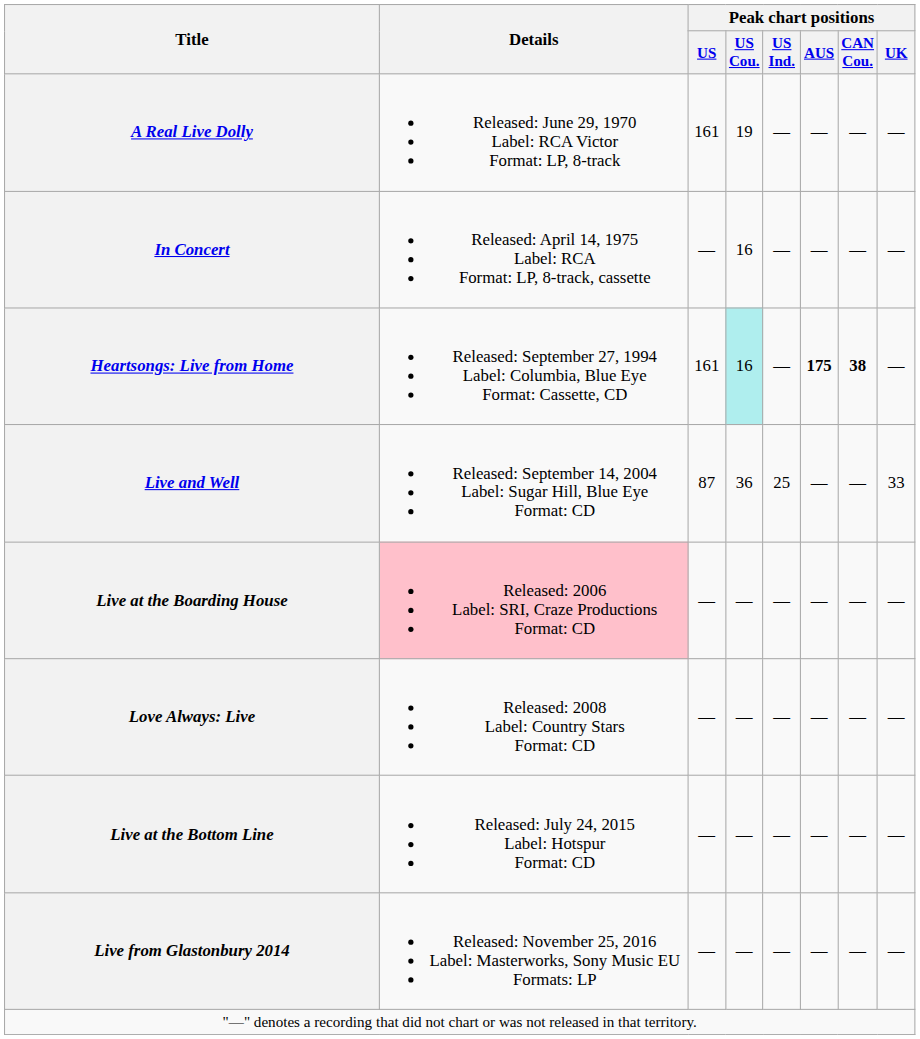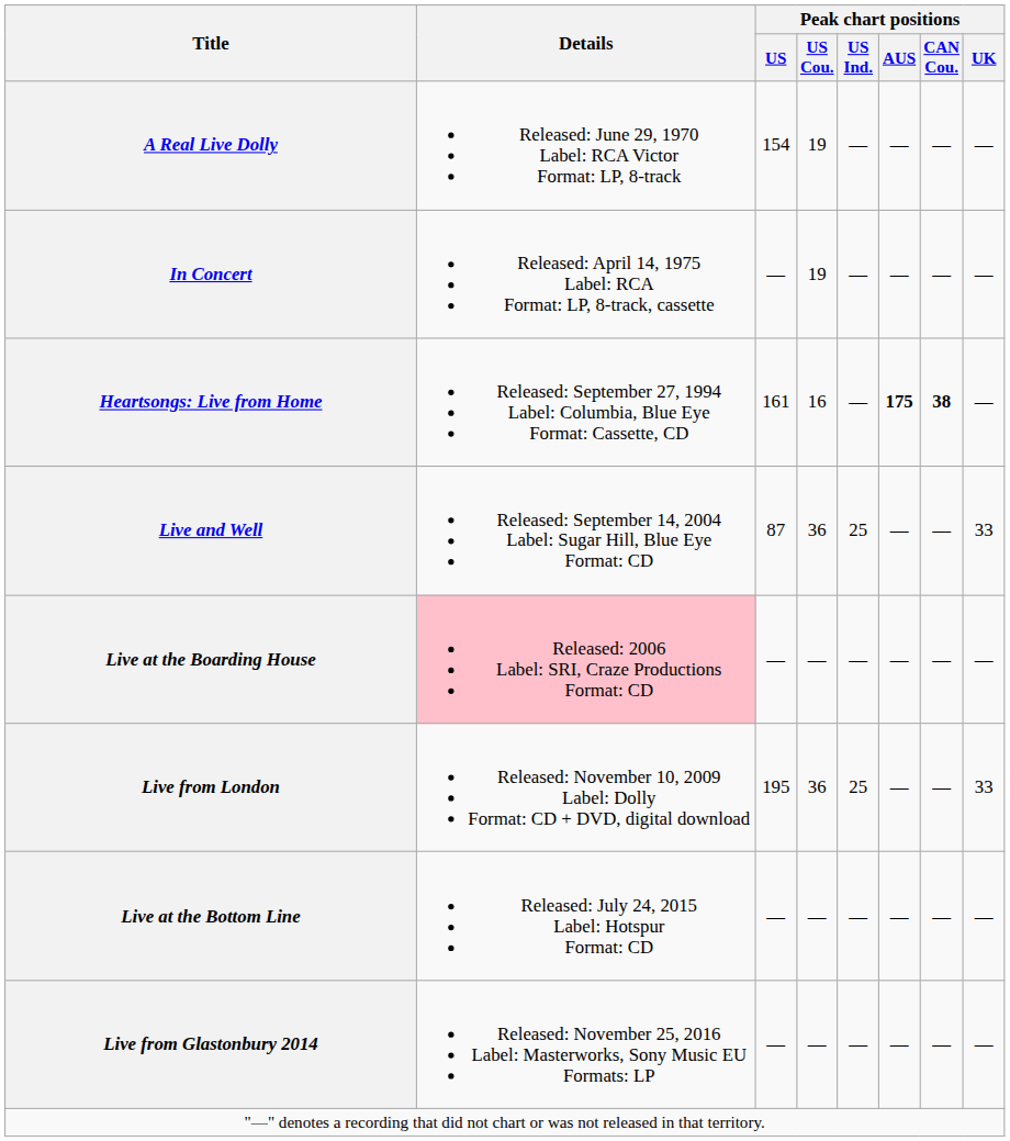 <table class="wikitable plainrowheaders" style="text-align:center;">
 <tr>
 <th rowspan="2" style="width:22em;">Title</th>
 <th rowspan="2" style="width:18em;">Details</th>
 <th colspan="6">Peak chart positions</th>
 </tr>
 <tr>
 <th scope="col" style="width:2em;font-size:90%;"><a href='#'>US</a><br></th>
 <th scope="col" style="width:2em;font-size:90%;"><a href='#'>US<br>Cou.</a><br></th>
 <th scope="col" style="width:2em;font-size:90%;"><a href='#'>US<br>Ind.</a><br></th>
 <th scope="col" style="width:2em;font-size:90%;"><a href='#'>AUS</a><br></th>
 <th scope="col" style="width:2em;font-size:90%;"><a href='#'>CAN<br>Cou.</a><br></th>
 <th scope="col" style="width:2em;font-size:90%;"><a href='#'>UK</a><br></th>
 </tr>
 <tr>
 <th scope="row"><em><a href='#'>A Real Live Dolly</a></em></th>
 <td><br><ul><li>Released: June 29, 1970</li><li>Label: RCA Victor</li><li>Format: LP, 8-track</li></ul></td>
-<td>161</td>
+<td>154</td>
 <td>19</td>
 <td>—</td>
 <td>—</td>
 <td>—</td>
 <td>—</td>
 </tr>
 <tr>
 <th scope="row"><em><a href='#'>In Concert</a></em><br></th>
 <td><br><ul><li>Released: April 14, 1975</li><li>Label: RCA</li><li>Format: LP, 8-track, cassette</li></ul></td>
 <td>—</td>
-<td>16</td>
+<td>19</td>
 <td>—</td>
 <td>—</td>
 <td>—</td>
 <td>—</td>
 </tr>
 <tr>
 <th scope="row"><em><a href='#'>Heartsongs: Live from Home</a></em></th>
 <td><br><ul><li>Released: September 27, 1994</li><li>Label: Columbia, Blue Eye</li><li>Format: Cassette, CD</li></ul></td>
 <td>161</td>
-<td style="background: paleturquoise;">16</td>
+<td>16</td>
 <td>—</td>
 <td><strong>175</strong></td>
 <td><strong>38</strong></td>
 <td>—</td>
 </tr>
 <tr>
 <th scope="row"><em><a href='#'>Live and Well</a></em></th>
 <td><br><ul><li>Released: September 14, 2004</li><li>Label: Sugar Hill, Blue Eye</li><li>Format: CD</li></ul></td>
 <td>87</td>
 <td>36</td>
 <td>25</td>
 <td>—</td>
 <td>—</td>
 <td>33</td>
 </tr>
 <tr>
 <th scope="row"><em>Live at the Boarding House</em></th>
 <td style="background: pink;"><br><ul><li>Released: 2006</li><li>Label: SRI, Craze Productions</li><li>Format: CD</li></ul></td>
 <td>—</td>
 <td>—</td>
 <td>—</td>
 <td>—</td>
 <td>—</td>
 <td>—</td>
 </tr>
 <tr>
-<th scope="row"><em>Love Always: Live</em></th>
-<td><br><ul><li>Released: 2008</li><li>Label: Country Stars</li><li>Format: CD</li></ul></td>
+<th scope="row"><em>Live from London</em></th>
+<td><br><ul><li>Released: November 10, 2009</li><li>Label: Dolly</li><li>Format: CD + DVD, digital download</li></ul></td>
+<td>195</td>
+<td>36</td>
+<td>25</td>
 <td>—</td>
 <td>—</td>
-<td>—</td>
-<td>—</td>
-<td>—</td>
-<td>—</td>
+<td>33</td>
 </tr>
 <tr>
 <th scope="row"><em>Live at the Bottom Line</em></th>
 <td><br><ul><li>Released: July 24, 2015</li><li>Label: Hotspur</li><li>Format: CD</li></ul></td>
 <td>—</td>
 <td>—</td>
 <td>—</td>
 <td>—</td>
 <td>—</td>
 <td>—</td>
 </tr>
 <tr>
 <th scope="row"><em>Live from Glastonbury 2014</em></th>
 <td><br><ul><li>Released: November 25, 2016</li><li>Label: Masterworks, Sony Music EU</li><li>Formats: LP</li></ul></td>
 <td>—</td>
 <td>—</td>
 <td>—</td>
 <td>—</td>
 <td>—</td>
 <td>—</td>
 </tr>
 <tr>
 <td colspan="8" style="font-size:90%">"—" denotes a recording that did not chart or was not released in that territory.</td>
 </tr>
 </table>
